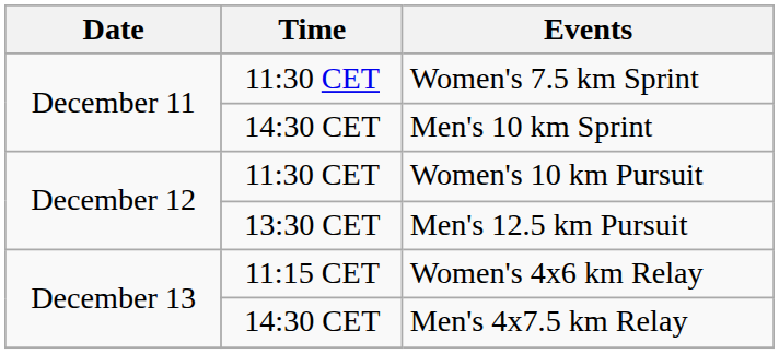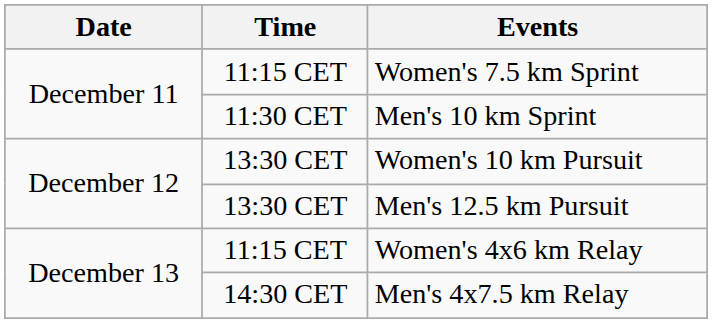 <table class="wikitable" style="text-align: center" width="400">
 <tr>
 <th>Date</th>
 <th>Time</th>
 <th>Events</th>
 </tr>
 <tr>
 <td rowspan=2>December 11</td>
-<td>11:30 <a href='#'>CET</a></td>
+<td>11:15 CET</td>
 <td style="text-align: left">Women's 7.5 km Sprint</td>
 </tr>
 <tr>
-<td>14:30 CET</td>
+<td>11:30 CET</td>
 <td style="text-align: left">Men's 10 km Sprint</td>
 </tr>
 <tr>
 <td rowspan=2>December 12</td>
-<td>11:30 CET</td>
+<td>13:30 CET</td>
 <td style="text-align: left">Women's 10 km Pursuit</td>
 </tr>
 <tr>
 <td>13:30 CET</td>
 <td style="text-align: left">Men's 12.5 km Pursuit</td>
 </tr>
 <tr>
 <td rowspan=2>December 13</td>
 <td>11:15 CET</td>
 <td style="text-align: left">Women's 4x6 km Relay</td>
 </tr>
 <tr>
 <td>14:30 CET</td>
 <td style="text-align: left">Men's 4x7.5 km Relay</td>
 </tr>
 </table>
